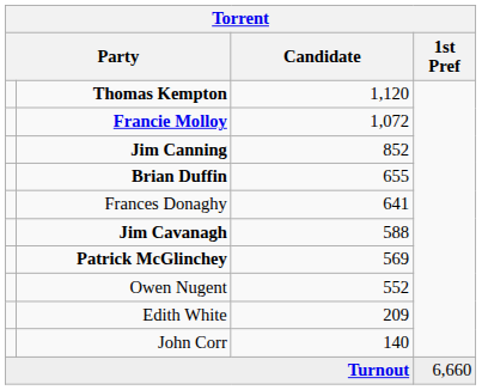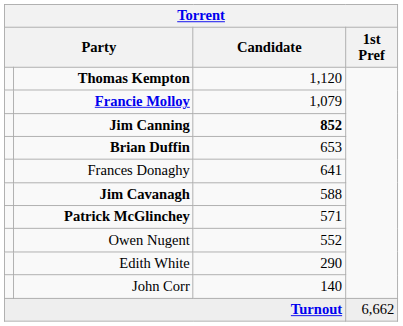 <table class="wikitable">
 <tr>
 <th colspan="4" align="center"><a href='#'>Torrent</a></th>
 </tr>
 <tr>
 <th colspan="2" align="center" width=200>Party</th>
 <th width=160>Candidate</th>
 <th width=50>1st Pref</th>
 </tr>
 <tr>
 <td></td>
 <td align="right"><strong>Thomas Kempton</strong></td>
 <td align="right">1,120</td>
 </tr>
 <tr>
 <td></td>
 <td align="right"><strong><a href='#'>Francie Molloy</a></strong></td>
-<td align="right">1,072</td>
+<td align="right">1,079</td>
 </tr>
 <tr>
 <td></td>
 <td align="right"><strong>Jim Canning</strong></td>
-<td align="right">852</td>
+<td align="right"><strong>852</strong></td>
 </tr>
 <tr>
 <td></td>
 <td align="right"><strong>Brian Duffin</strong></td>
-<td align="right">655</td>
+<td align="right">653</td>
 </tr>
 <tr>
 <td></td>
 <td align="right">Frances Donaghy</td>
 <td align="right">641</td>
 </tr>
 <tr>
 <td></td>
 <td align="right"><strong>Jim Cavanagh</strong></td>
 <td align="right">588</td>
 </tr>
 <tr>
 <td></td>
 <td align="right"><strong>Patrick McGlinchey</strong></td>
-<td align="right">569</td>
+<td align="right">571</td>
 </tr>
 <tr>
 <td></td>
 <td align="right">Owen Nugent</td>
 <td align="right">552</td>
 </tr>
 <tr>
 <td></td>
 <td align="right">Edith White</td>
-<td align="right">209</td>
+<td align="right">290</td>
 </tr>
 <tr>
 <td></td>
 <td align="right">John Corr</td>
 <td align="right">140</td>
 </tr>
 <tr bgcolor="EEEEEE">
 <td colspan=3 align="right"><strong><a href='#'>Turnout</a></strong></td>
-<td align="right">6,660</td>
+<td align="right">6,662</td>
 </tr>
 </table>
